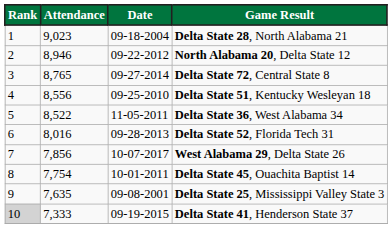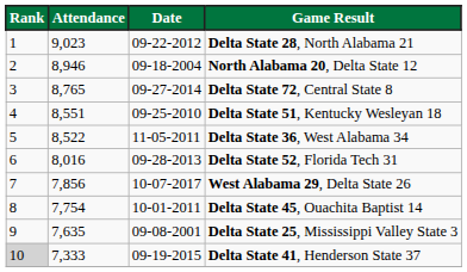 <table class="wikitable sortable" style="text-align:left;">
 <tr>
 <th style=" background:#00753E; color:white; border: 2px solid #231F20;">Rank</th>
 <th style=" background:#00753E; color:white; border: 2px solid #231F20;">Attendance</th>
 <th style=" background:#00753E; color:white; border: 2px solid #231F20;">Date</th>
 <th class="unsortable" style=" background:#00753E; color:white; border: 2px solid #231F20;">Game Result</th>
 </tr>
 <tr>
 <td>1</td>
 <td>9,023</td>
-<td>09-18-2004</td>
+<td>09-22-2012</td>
 <td><strong>Delta State 28</strong>, North Alabama 21</td>
 </tr>
 <tr>
 <td>2</td>
 <td>8,946</td>
-<td>09-22-2012</td>
+<td>09-18-2004</td>
 <td><strong>North Alabama 20</strong>, Delta State 12</td>
 </tr>
 <tr>
 <td>3</td>
 <td>8,765</td>
 <td>09-27-2014</td>
 <td><strong>Delta State 72</strong>, Central State 8</td>
 </tr>
 <tr>
 <td>4</td>
-<td>8,556</td>
+<td>8,551</td>
 <td>09-25-2010</td>
 <td><strong>Delta State 51</strong>, Kentucky Wesleyan 18</td>
 </tr>
 <tr>
 <td>5</td>
 <td>8,522</td>
 <td>11-05-2011</td>
 <td><strong>Delta State 36</strong>, West Alabama 34</td>
 </tr>
 <tr>
 <td>6</td>
 <td>8,016</td>
 <td>09-28-2013</td>
 <td><strong>Delta State 52</strong>, Florida Tech 31</td>
 </tr>
 <tr>
 <td>7</td>
 <td>7,856</td>
 <td>10-07-2017</td>
 <td><strong>West Alabama 29</strong>, Delta State 26</td>
 </tr>
 <tr>
 <td>8</td>
 <td>7,754</td>
 <td>10-01-2011</td>
 <td><strong>Delta State 45</strong>, Ouachita Baptist 14</td>
 </tr>
 <tr>
 <td>9</td>
 <td>7,635</td>
 <td>09-08-2001</td>
 <td><strong>Delta State 25</strong>, Mississippi Valley State 3</td>
 </tr>
 <tr>
 <td style="background: lightgrey;">10</td>
 <td>7,333</td>
 <td>09-19-2015</td>
 <td><strong>Delta State 41</strong>, Henderson State 37</td>
 </tr>
 <tr>
 </tr>
 </table>
